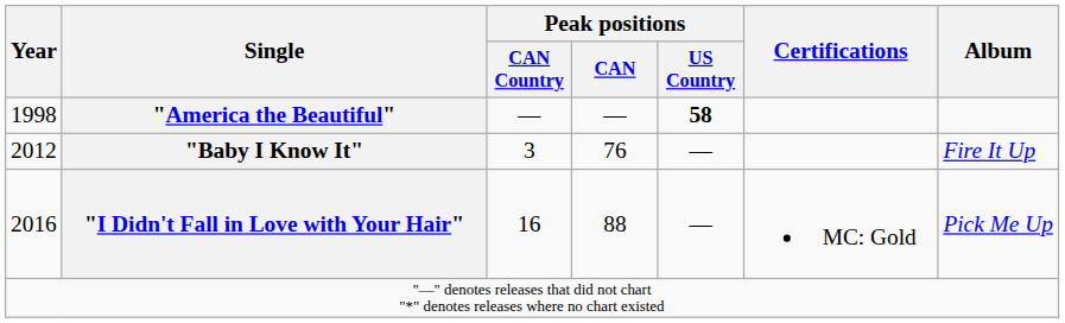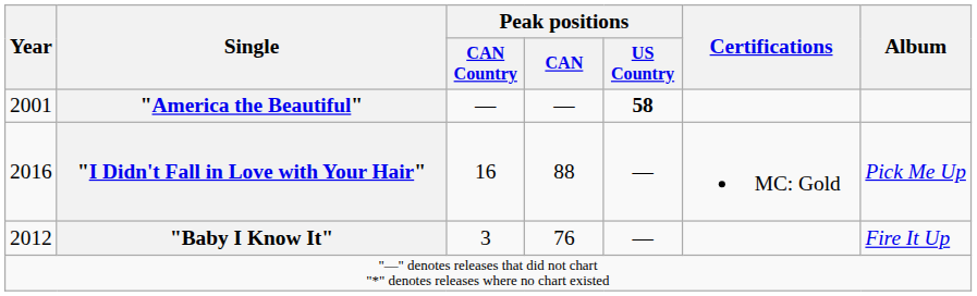 <table class="wikitable plainrowheaders" style="text-align:center;">
 <tr>
 <th rowspan="2">Year</th>
 <th rowspan="2" style="width:18em;">Single</th>
 <th colspan="3">Peak positions</th>
 <th rowspan="2" style="width:8em;"><a href='#'>Certifications</a></th>
 <th rowspan="2">Album</th>
 </tr>
 <tr style="font-size:smaller;">
 <th style="width:4em;"><a href='#'>CAN Country</a><br></th>
 <th style="width:4em;"><a href='#'>CAN</a><br></th>
 <th style="width:4em;"><a href='#'>US Country</a><br></th>
 </tr>
 <tr>
-<td>1998</td>
+<td>2001</td>
 <th scope="row">"<a href='#'>America the Beautiful</a>"</th>
 <td>—</td>
 <td>—</td>
 <td><strong>58</strong></td>
 <td></td>
 <td></td>
+</tr>
+<tr>
+<td>2016</td>
+<th scope="row">"<a href='#'>I Didn't Fall in Love with Your Hair</a>"<br></th>
+<td>16</td>
+<td>88</td>
+<td>—</td>
+<td><br><ul><li>MC: Gold</li></ul></td>
+<td align="left"><em><a href='#'>Pick Me Up</a></em></td>
 </tr>
 <tr>
 <td>2012</td>
 <th scope="row">"Baby I Know It"<br></th>
 <td>3</td>
 <td>76</td>
 <td>—</td>
 <td></td>
 <td align="left"><em><a href='#'>Fire It Up</a></em></td>
 </tr>
 <tr>
-<td>2016</td>
-<th scope="row">"<a href='#'>I Didn't Fall in Love with Your Hair</a>"<br></th>
-<td>16</td>
-<td>88</td>
-<td>—</td>
-<td><br><ul><li>MC: Gold</li></ul></td>
-<td align="left"><em><a href='#'>Pick Me Up</a></em></td>
-</tr>
-<tr>
 <td colspan="7" style="font-size:8pt">"—" denotes releases that did not chart<br>"*" denotes releases where no chart existed</td>
 </tr>
 </table>
